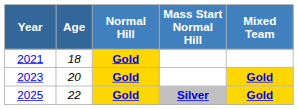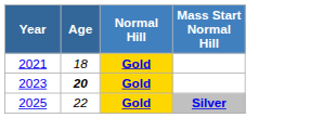 <table class="wikitable" style="font-size:95%; text-align:center; border:grey solid 1px; border-collapse:collapse; background:#ffffff;">
 <tr>
 <th style="background-color:#369; color:white; width:60px;"> Year </th>
 <th style="background-color:#369; color:white; width:40px;"> Age </th>
 <th style="background-color:#4180be; color:white; width:80px;">Normal Hill</th>
 <th style="background-color:#4180be; color:white; width:80px;">Mass Start Normal Hill</th>
-<th style="background-color:#4180be; color:white; width:80px;">Mixed Team</th>
 </tr>
 <tr>
 <td><a href='#'>2021</a></td>
 <td><em>18</em></td>
 <td style="background:gold;"><a href='#'><strong>Gold</strong></a></td>
 <td></td>
-<td></td>
 </tr>
 <tr>
 <td><a href='#'>2023</a></td>
-<td><em>20</em></td>
+<td><strong><em>20</em></strong></td>
 <td style="background:gold;"><a href='#'><strong>Gold</strong></a></td>
 <td></td>
-<td style="background:gold;"><a href='#'><strong>Gold</strong></a></td>
 </tr>
 <tr>
 <td><a href='#'>2025</a></td>
 <td><em>22</em></td>
 <td style="background:gold;"><a href='#'><strong>Gold</strong></a></td>
 <td style="background:silver;"><a href='#'><strong>Silver</strong></a></td>
-<td style="background:gold;"><a href='#'><strong>Gold</strong></a></td>
 </tr>
 </table>
